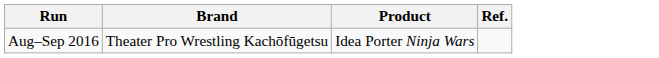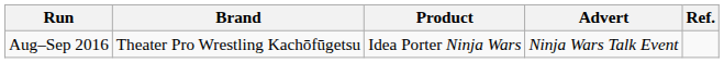 <table class="wikitable">
 <tr>
 <th>Run</th>
 <th>Brand</th>
 <th>Product</th>
+<th>Advert</th>
 <th>Ref.</th>
 </tr>
 <tr>
 <td>Aug–Sep 2016</td>
 <td>Theater Pro Wrestling Kachōfūgetsu</td>
 <td>Idea Porter <em>Ninja Wars</em></td>
+<td><em>Ninja Wars Talk Event</em></td>
 <td></td>
 </tr>
 </table>
